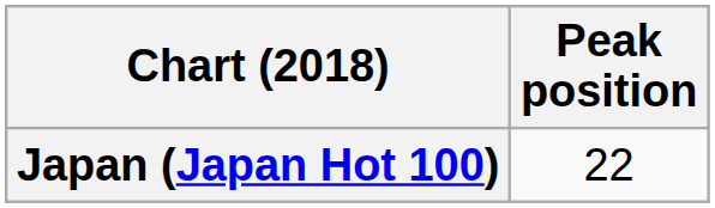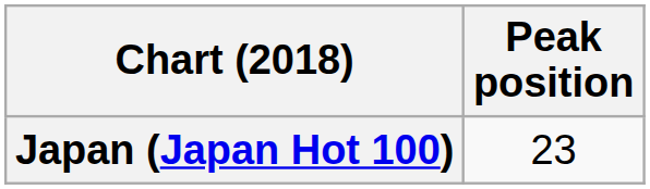 <table class="wikitable plainrowheaders">
 <tr>
 <th>Chart (2018)</th>
 <th>Peak<br>position</th>
 </tr>
 <tr>
 <th scope="row">Japan (<a href='#'>Japan Hot 100</a>)</th>
-<td align="center">22</td>
+<td align="center">23</td>
 </tr>
 </table>
